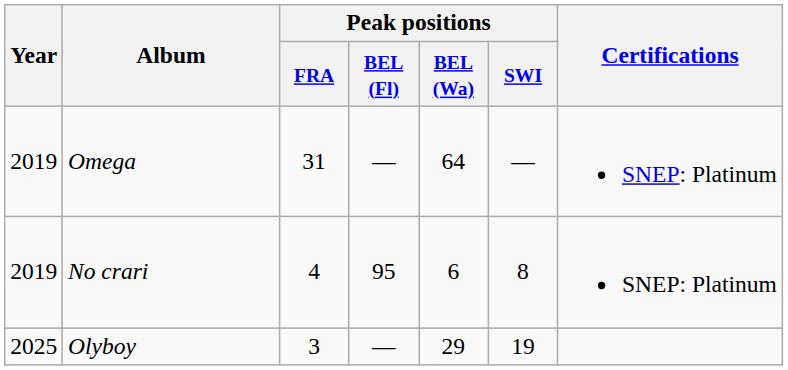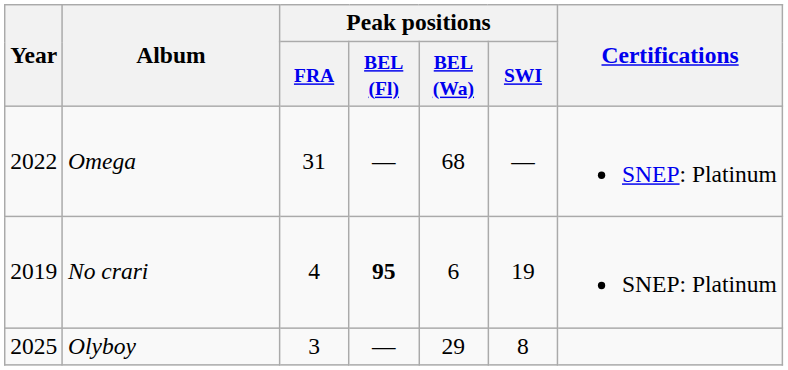 <table class="wikitable">
 <tr>
 <th rowspan="2" style="text-align:center; width:10px;">Year</th>
 <th rowspan="2" style="text-align:center; width:140px;">Album</th>
 <th style="text-align:center;" colspan="4">Peak positions</th>
 <th rowspan="2"><a href='#'>Certifications</a></th>
 </tr>
 <tr>
 <th width="40"><small><a href='#'>FRA</a></small><br></th>
 <th width="40"><small><a href='#'>BEL<br>(Fl)</a></small><br></th>
 <th width="40"><small><a href='#'>BEL<br>(Wa)</a></small><br></th>
 <th width="40"><small><a href='#'>SWI</a></small><br></th>
 </tr>
 <tr>
-<td style="text-align:center;">2019</td>
+<td style="text-align:center;">2022</td>
 <td><em>Omega</em></td>
 <td style="text-align:center;">31</td>
 <td style="text-align:center;">—</td>
-<td style="text-align:center;">64</td>
+<td style="text-align:center;">68</td>
 <td style="text-align:center;">—</td>
 <td style="text-align:center;"><br><ul><li><a href='#'>SNEP</a>: Platinum</li></ul></td>
 </tr>
 <tr>
 <td style="text-align:center;">2019</td>
 <td><em>No crari</em></td>
 <td style="text-align:center;">4</td>
-<td style="text-align:center;">95</td>
+<td style="text-align:center;"><strong>95</strong></td>
 <td style="text-align:center;">6</td>
-<td style="text-align:center;">8</td>
+<td style="text-align:center;">19</td>
 <td style="text-align:center;"><br><ul><li>SNEP: Platinum</li></ul></td>
 </tr>
 <tr>
 <td style="text-align:center;">2025</td>
 <td><em>Olyboy</em></td>
 <td style="text-align:center;">3<br></td>
 <td style="text-align:center;">—</td>
 <td style="text-align:center;">29</td>
-<td style="text-align:center;">19</td>
+<td style="text-align:center;">8</td>
 <td style="text-align:center;"></td>
 </tr>
 </table>
